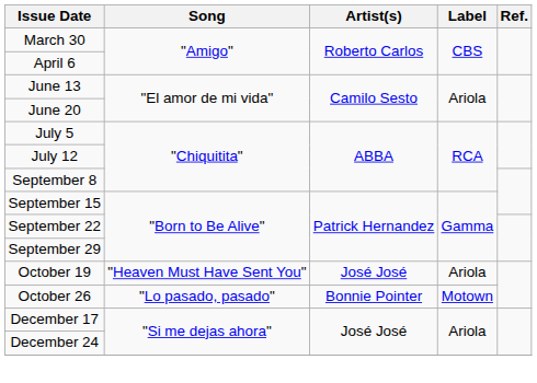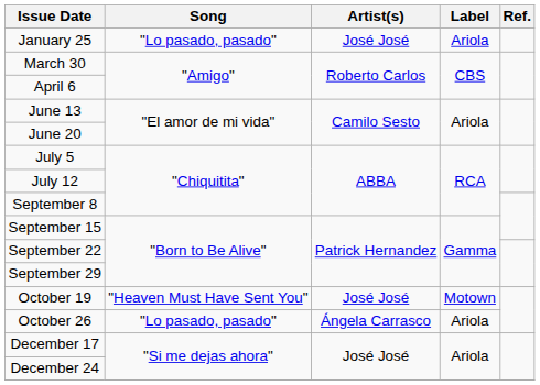 <table class="wikitable plainrowheaders" style="text-align: center;">
 <tr>
 <th>Issue Date</th>
 <th>Song</th>
 <th>Artist(s)</th>
 <th>Label</th>
 <th>Ref.</th>
+</tr>
+<tr>
+<td>January 25</td>
+<td align="center">"<a href='#'>Lo pasado, pasado</a>"</td>
+<td align="center"><a href='#'>José José</a></td>
+<td align="center"><a href='#'>Ariola</a></td>
+<td align="center" rowspan="1"></td>
 </tr>
 <tr>
 <td>March 30</td>
 <td align="center" rowspan="2">"<a href='#'>Amigo</a>"</td>
 <td align="center" rowspan="2"><a href='#'>Roberto Carlos</a></td>
 <td align="center" rowspan="2"><a href='#'>CBS</a></td>
 <td align="center" rowspan="2"></td>
 </tr>
 <tr>
 <td>April 6</td>
 </tr>
 <tr>
 <td>June 13</td>
 <td align="center" rowspan="2">"El amor de mi vida"</td>
 <td align="center" rowspan="2"><a href='#'>Camilo Sesto</a></td>
 <td align="center" rowspan="2">Ariola</td>
 <td align="center" rowspan="2"></td>
 </tr>
 <tr>
 <td>June 20</td>
 </tr>
 <tr>
 <td>July 5</td>
 <td align="center" rowspan="3">"<a href='#'>Chiquitita</a>"</td>
 <td align="center" rowspan="3"><a href='#'>ABBA</a></td>
 <td align="center" rowspan="3"><a href='#'>RCA</a></td>
 <td align="center" rowspan="2"></td>
 </tr>
 <tr>
 <td>July 12</td>
 </tr>
 <tr>
 <td>September 8</td>
 <td align="center" rowspan="2"></td>
 </tr>
 <tr>
 <td>September 15</td>
 <td align="center" rowspan="3">"<a href='#'>Born to Be Alive</a>"</td>
 <td align="center" rowspan="3"><a href='#'>Patrick Hernandez</a></td>
 <td align="center" rowspan="3"><a href='#'>Gamma</a></td>
 </tr>
 <tr>
 <td>September 22</td>
 <td align="center" rowspan="2"></td>
 </tr>
 <tr>
 <td>September 29</td>
 </tr>
 <tr>
 <td>October 19</td>
 <td align="center">"<a href='#'>Heaven Must Have Sent You</a>"</td>
 <td align="center"><a href='#'>José José</a></td>
-<td align="center">Ariola</td>
+<td align="center"><a href='#'>Motown</a></td>
 <td align="center" rowspan="2"></td>
 </tr>
 <tr>
 <td>October 26</td>
 <td align="center">"<a href='#'>Lo pasado, pasado</a>"</td>
-<td align="center"><a href='#'>Bonnie Pointer</a></td>
-<td align="center"><a href='#'>Motown</a></td>
+<td align="center"><a href='#'>Ángela Carrasco</a></td>
+<td align="center">Ariola</td>
 </tr>
 <tr>
 <td>December 17</td>
 <td align="center" rowspan="2">"<a href='#'>Si me dejas ahora</a>"</td>
 <td align="center" rowspan="2">José José</td>
 <td align="center" rowspan="2">Ariola</td>
 <td align="center" rowspan="2"></td>
 </tr>
 <tr>
 <td>December 24</td>
 </tr>
 <tr>
 </tr>
 </table>
